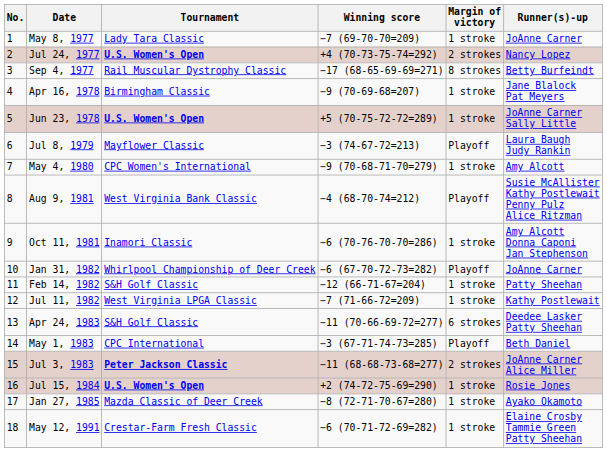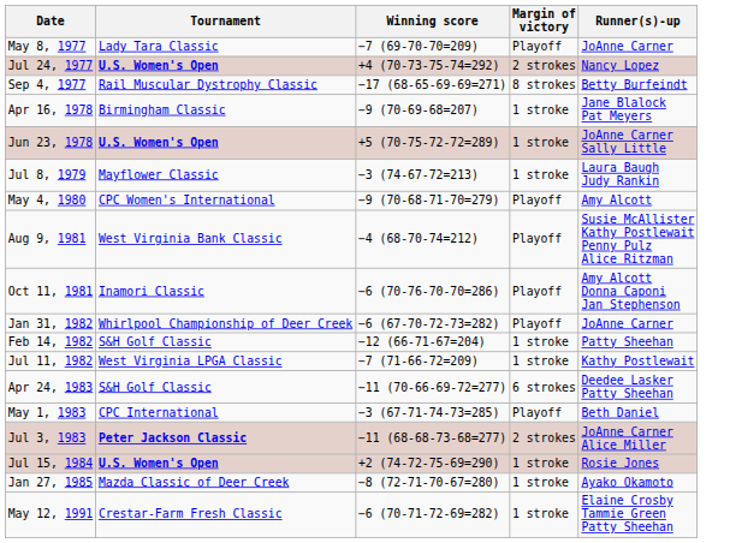 <table class="wikitable" style="font-size:95%;">
 <tr>
-<th>No.</th>
 <th>Date</th>
 <th>Tournament</th>
 <th>Winning score</th>
 <th>Margin of<br>victory</th>
 <th>Runner(s)-up</th>
 </tr>
 <tr>
-<td>1</td>
 <td>May 8, <a href='#'>1977</a></td>
 <td><a href='#'>Lady Tara Classic</a></td>
 <td>−7 (69-70-70=209)</td>
-<td>1 stroke</td>
+<td>Playoff</td>
 <td> <a href='#'>JoAnne Carner</a></td>
 </tr>
 <tr style="background:#e5d1cb;">
-<td>2</td>
 <td>Jul 24, <a href='#'>1977</a></td>
 <td><strong><a href='#'>U.S. Women's Open</a></strong></td>
 <td>+4 (70-73-75-74=292)</td>
 <td>2 strokes</td>
 <td> <a href='#'>Nancy Lopez</a></td>
 </tr>
 <tr>
-<td>3</td>
 <td>Sep 4, <a href='#'>1977</a></td>
 <td><a href='#'>Rail Muscular Dystrophy Classic</a></td>
 <td>−17 (68-65-69-69=271)</td>
 <td>8 strokes</td>
 <td> <a href='#'>Betty Burfeindt</a></td>
 </tr>
 <tr>
-<td>4</td>
 <td>Apr 16, <a href='#'>1978</a></td>
 <td><a href='#'>Birmingham Classic</a></td>
 <td>−9 (70-69-68=207)</td>
 <td>1 stroke</td>
 <td> <a href='#'>Jane Blalock</a><br> <a href='#'>Pat Meyers</a></td>
 </tr>
 <tr style="background:#e5d1cb;">
-<td>5</td>
 <td>Jun 23, <a href='#'>1978</a></td>
 <td><strong><a href='#'>U.S. Women's Open</a></strong></td>
 <td>+5 (70-75-72-72=289)</td>
 <td>1 stroke</td>
 <td> <a href='#'>JoAnne Carner</a><br> <a href='#'>Sally Little</a></td>
 </tr>
 <tr>
-<td>6</td>
 <td>Jul 8, <a href='#'>1979</a></td>
 <td><a href='#'>Mayflower Classic</a></td>
 <td>−3 (74-67-72=213)</td>
-<td>Playoff</td>
+<td>1 stroke</td>
 <td> <a href='#'>Laura Baugh</a><br> <a href='#'>Judy Rankin</a></td>
 </tr>
 <tr>
-<td>7</td>
 <td>May 4, <a href='#'>1980</a></td>
 <td><a href='#'>CPC Women's International</a></td>
 <td>−9 (70-68-71-70=279)</td>
-<td>1 stroke</td>
+<td>Playoff</td>
 <td> <a href='#'>Amy Alcott</a></td>
 </tr>
 <tr>
-<td>8</td>
 <td>Aug 9, <a href='#'>1981</a></td>
 <td><a href='#'>West Virginia Bank Classic</a></td>
 <td>−4 (68-70-74=212)</td>
 <td>Playoff</td>
 <td> <a href='#'>Susie McAllister</a><br> <a href='#'>Kathy Postlewait</a><br> <a href='#'>Penny Pulz</a><br> <a href='#'>Alice Ritzman</a></td>
 </tr>
 <tr>
-<td>9</td>
 <td>Oct 11, <a href='#'>1981</a></td>
 <td><a href='#'>Inamori Classic</a></td>
 <td>−6 (70-76-70-70=286)</td>
-<td>1 stroke</td>
+<td>Playoff</td>
 <td> <a href='#'>Amy Alcott</a><br> <a href='#'>Donna Caponi</a><br> <a href='#'>Jan Stephenson</a></td>
 </tr>
 <tr>
-<td>10</td>
 <td>Jan 31, <a href='#'>1982</a></td>
 <td><a href='#'>Whirlpool Championship of Deer Creek</a></td>
 <td>−6 (67-70-72-73=282)</td>
 <td>Playoff</td>
 <td> <a href='#'>JoAnne Carner</a></td>
 </tr>
 <tr>
-<td>11</td>
 <td>Feb 14, <a href='#'>1982</a></td>
 <td><a href='#'>S&H Golf Classic</a></td>
 <td>−12 (66-71-67=204)</td>
 <td>1 stroke</td>
 <td> <a href='#'>Patty Sheehan</a></td>
 </tr>
 <tr>
-<td>12</td>
 <td>Jul 11, <a href='#'>1982</a></td>
 <td><a href='#'>West Virginia LPGA Classic</a></td>
 <td>−7 (71-66-72=209)</td>
 <td>1 stroke</td>
 <td> <a href='#'>Kathy Postlewait</a></td>
 </tr>
 <tr>
-<td>13</td>
 <td>Apr 24, <a href='#'>1983</a></td>
 <td><a href='#'>S&H Golf Classic</a></td>
 <td>−11 (70-66-69-72=277)</td>
 <td>6 strokes</td>
 <td> <a href='#'>Deedee Lasker</a><br> <a href='#'>Patty Sheehan</a></td>
 </tr>
 <tr>
-<td>14</td>
 <td>May 1, <a href='#'>1983</a></td>
 <td><a href='#'>CPC International</a></td>
 <td>−3 (67-71-74-73=285)</td>
 <td>Playoff</td>
 <td> <a href='#'>Beth Daniel</a></td>
 </tr>
 <tr style="background:#e5d1cb;">
-<td>15</td>
 <td>Jul 3, <a href='#'>1983</a></td>
 <td><strong><a href='#'>Peter Jackson Classic</a></strong></td>
 <td>−11 (68-68-73-68=277)</td>
 <td>2 strokes</td>
 <td> <a href='#'>JoAnne Carner</a><br> <a href='#'>Alice Miller</a></td>
 </tr>
 <tr style="background:#e5d1cb;">
-<td>16</td>
 <td>Jul 15, <a href='#'>1984</a></td>
 <td><strong><a href='#'>U.S. Women's Open</a></strong></td>
 <td>+2 (74-72-75-69=290)</td>
 <td>1 stroke</td>
 <td> <a href='#'>Rosie Jones</a></td>
 </tr>
 <tr>
-<td>17</td>
 <td>Jan 27, <a href='#'>1985</a></td>
 <td><a href='#'>Mazda Classic of Deer Creek</a></td>
 <td>−8 (72-71-70-67=280)</td>
 <td>1 stroke</td>
 <td> <a href='#'>Ayako Okamoto</a></td>
 </tr>
 <tr>
-<td>18</td>
 <td>May 12, <a href='#'>1991</a></td>
 <td><a href='#'>Crestar-Farm Fresh Classic</a></td>
 <td>−6 (70-71-72-69=282)</td>
 <td>1 stroke</td>
 <td> <a href='#'>Elaine Crosby</a><br> <a href='#'>Tammie Green</a><br> <a href='#'>Patty Sheehan</a></td>
 </tr>
 </table>
